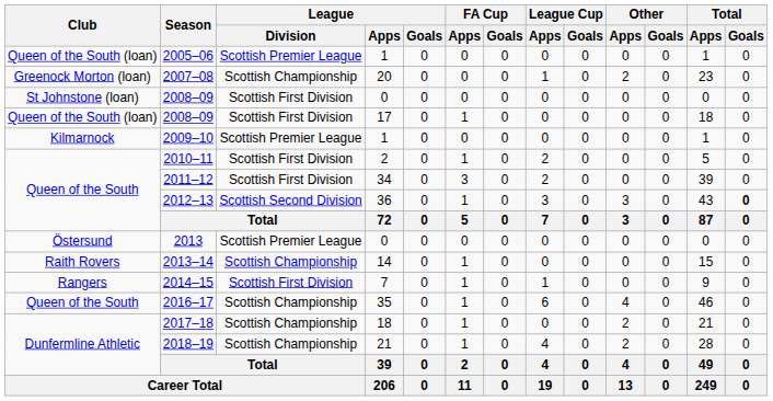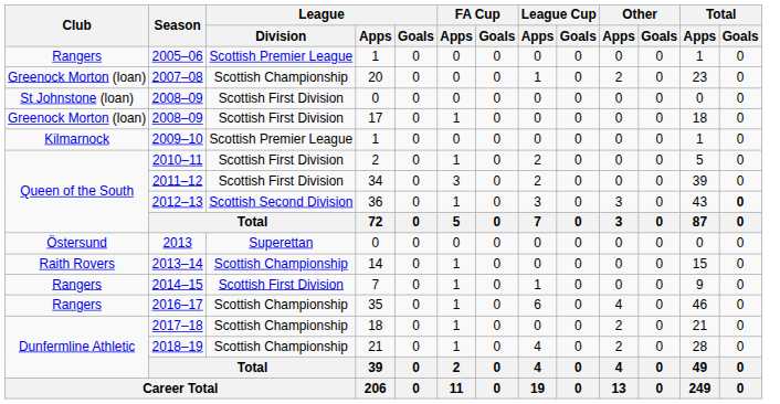 <table class="wikitable" style="text-align: center">
 <tr>
 <th rowspan="2">Club</th>
 <th rowspan="2">Season</th>
 <th colspan="3">League</th>
 <th colspan="2">FA Cup</th>
 <th colspan="2">League Cup</th>
 <th colspan="2">Other</th>
 <th colspan="2">Total</th>
 </tr>
 <tr>
 <th>Division</th>
 <th>Apps</th>
 <th>Goals</th>
 <th>Apps</th>
 <th>Goals</th>
 <th>Apps</th>
 <th>Goals</th>
 <th>Apps</th>
 <th>Goals</th>
 <th>Apps</th>
 <th>Goals</th>
 </tr>
 <tr>
-<td><a href='#'>Queen of the South</a> (loan)</td>
+<td><a href='#'>Rangers</a></td>
 <td><a href='#'>2005–06</a></td>
 <td><a href='#'>Scottish Premier League</a></td>
 <td>1</td>
 <td>0</td>
 <td>0</td>
 <td>0</td>
 <td>0</td>
 <td>0</td>
 <td>0</td>
 <td>0</td>
 <td>1</td>
 <td>0</td>
 </tr>
 <tr>
 <td><a href='#'>Greenock Morton</a> (loan)</td>
 <td><a href='#'>2007–08</a></td>
 <td>Scottish Championship</td>
 <td>20</td>
 <td>0</td>
 <td>0</td>
 <td>0</td>
 <td>1</td>
 <td>0</td>
 <td>2</td>
 <td>0</td>
 <td>23</td>
 <td>0</td>
 </tr>
 <tr>
 <td><a href='#'>St Johnstone</a> (loan)</td>
 <td><a href='#'>2008–09</a></td>
 <td>Scottish First Division</td>
 <td>0</td>
 <td>0</td>
 <td>0</td>
 <td>0</td>
 <td>0</td>
 <td>0</td>
 <td>0</td>
 <td>0</td>
 <td>0</td>
 <td>0</td>
 </tr>
 <tr>
-<td><a href='#'>Queen of the South</a> (loan)</td>
+<td><a href='#'>Greenock Morton</a> (loan)</td>
 <td><a href='#'>2008–09</a></td>
 <td>Scottish First Division</td>
 <td>17</td>
 <td>0</td>
 <td>1</td>
 <td>0</td>
 <td>0</td>
 <td>0</td>
 <td>0</td>
 <td>0</td>
 <td>18</td>
 <td>0</td>
 </tr>
 <tr>
 <td><a href='#'>Kilmarnock</a></td>
 <td><a href='#'>2009–10</a></td>
 <td>Scottish Premier League</td>
 <td>1</td>
 <td>0</td>
 <td>0</td>
 <td>0</td>
 <td>0</td>
 <td>0</td>
 <td>0</td>
 <td>0</td>
 <td>1</td>
 <td>0</td>
 </tr>
 <tr>
 <td rowspan="4"><a href='#'>Queen of the South</a></td>
 <td><a href='#'>2010–11</a></td>
 <td>Scottish First Division</td>
 <td>2</td>
 <td>0</td>
 <td>1</td>
 <td>0</td>
 <td>2</td>
 <td>0</td>
 <td>0</td>
 <td>0</td>
 <td>5</td>
 <td>0</td>
 </tr>
 <tr>
 <td><a href='#'>2011–12</a></td>
 <td>Scottish First Division</td>
 <td>34</td>
 <td>0</td>
 <td>3</td>
 <td>0</td>
 <td>2</td>
 <td>0</td>
 <td>0</td>
 <td>0</td>
 <td>39</td>
 <td>0</td>
 </tr>
 <tr>
 <td><a href='#'>2012–13</a></td>
 <td><a href='#'>Scottish Second Division</a></td>
 <td>36</td>
 <td>0</td>
 <td>1</td>
 <td>0</td>
 <td>3</td>
 <td>0</td>
 <td>3</td>
 <td>0</td>
 <td>43</td>
 <td><strong>0</strong></td>
 </tr>
 <tr>
 <th colspan="2">Total</th>
 <th>72</th>
 <th>0</th>
 <th>5</th>
 <th>0</th>
 <th>7</th>
 <th>0</th>
 <th>3</th>
 <th>0</th>
 <th>87</th>
 <th>0</th>
 </tr>
 <tr>
 <td><a href='#'>Östersund</a></td>
 <td><a href='#'>2013</a></td>
-<td>Scottish Premier League</td>
+<td><a href='#'>Superettan</a></td>
 <td>0</td>
 <td>0</td>
 <td>0</td>
 <td>0</td>
 <td>0</td>
 <td>0</td>
 <td>0</td>
 <td>0</td>
 <td>0</td>
 <td>0</td>
 </tr>
 <tr>
 <td><a href='#'>Raith Rovers</a></td>
 <td><a href='#'>2013–14</a></td>
 <td><a href='#'>Scottish Championship</a></td>
 <td>14</td>
 <td>0</td>
 <td>1</td>
 <td>0</td>
 <td>0</td>
 <td>0</td>
 <td>0</td>
 <td>0</td>
 <td>15</td>
 <td>0</td>
 </tr>
 <tr>
 <td><a href='#'>Rangers</a></td>
 <td><a href='#'>2014–15</a></td>
 <td><a href='#'>Scottish First Division</a></td>
 <td>7</td>
 <td>0</td>
 <td>1</td>
 <td>0</td>
 <td>1</td>
 <td>0</td>
 <td>0</td>
 <td>0</td>
 <td>9</td>
 <td>0</td>
 </tr>
 <tr>
-<td><a href='#'>Queen of the South</a></td>
+<td><a href='#'>Rangers</a></td>
 <td><a href='#'>2016–17</a></td>
 <td>Scottish Championship</td>
 <td>35</td>
 <td>0</td>
 <td>1</td>
 <td>0</td>
 <td>6</td>
 <td>0</td>
 <td>4</td>
 <td>0</td>
 <td>46</td>
 <td>0</td>
 </tr>
 <tr>
 <td rowspan="3"><a href='#'>Dunfermline Athletic</a></td>
 <td><a href='#'>2017–18</a></td>
 <td>Scottish Championship</td>
 <td>18</td>
 <td>0</td>
 <td>1</td>
 <td>0</td>
 <td>0</td>
 <td>0</td>
 <td>2</td>
 <td>0</td>
 <td>21</td>
 <td>0</td>
 </tr>
 <tr>
 <td><a href='#'>2018–19</a></td>
 <td>Scottish Championship</td>
 <td>21</td>
 <td>0</td>
 <td>1</td>
 <td>0</td>
 <td>4</td>
 <td>0</td>
 <td>2</td>
 <td>0</td>
 <td>28</td>
 <td>0</td>
 </tr>
 <tr>
 <th colspan="2">Total</th>
 <th>39</th>
 <th>0</th>
 <th>2</th>
 <th>0</th>
 <th>4</th>
 <th>0</th>
 <th>4</th>
 <th>0</th>
 <th>49</th>
 <th>0</th>
 </tr>
 <tr>
 <th colspan="3">Career Total</th>
 <th>206</th>
 <th>0</th>
 <th>11</th>
 <th>0</th>
 <th>19</th>
 <th>0</th>
 <th>13</th>
 <th>0</th>
 <th>249</th>
 <th>0</th>
 </tr>
 </table>
